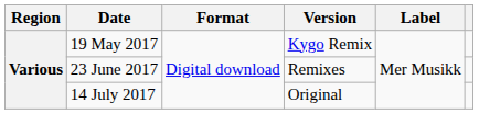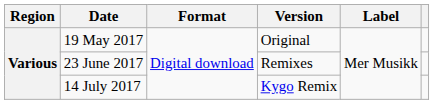 <table class="wikitable plainrowheaders">
 <tr>
 <th scope="col">Region</th>
 <th scope="col">Date</th>
 <th scope="col">Format</th>
 <th scope="col">Version</th>
 <th scope="col">Label</th>
 <th scope="col"></th>
 </tr>
 <tr>
 <th scope="row" rowspan="3">Various</th>
 <td>19 May 2017</td>
 <td rowspan="3"><a href='#'>Digital download</a></td>
-<td><a href='#'>Kygo</a> Remix</td>
+<td>Original</td>
 <td rowspan="3">Mer Musikk</td>
 <td></td>
 </tr>
 <tr>
 <td>23 June 2017</td>
 <td>Remixes</td>
 <td></td>
 </tr>
 <tr>
 <td>14 July 2017</td>
-<td>Original</td>
+<td><a href='#'>Kygo</a> Remix</td>
 <td></td>
 </tr>
 </table>
